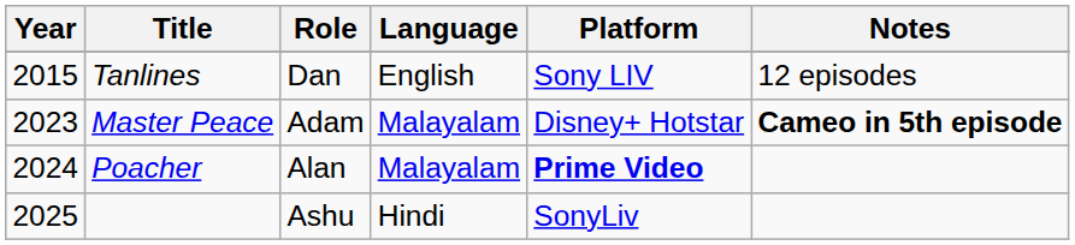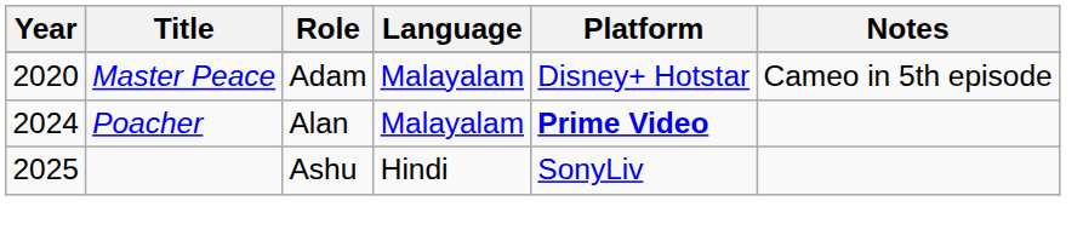 <table class="wikitable sortable">
 <tr>
 <th scope="col">Year</th>
 <th scope="col">Title</th>
 <th scope="col">Role</th>
 <th scope="col">Language</th>
 <th scope="col">Platform</th>
 <th scope="col" class="unsortable">Notes</th>
 </tr>
 <tr>
 </tr>
 <tr>
-<td>2015</td>
-<td><em>Tanlines</em></td>
-<td>Dan</td>
-<td>English</td>
-<td><a href='#'>Sony LIV</a></td>
-<td>12 episodes</td>
-</tr>
-<tr>
-<td>2023</td>
+<td>2020</td>
 <td><em><a href='#'>Master Peace</a></em></td>
 <td>Adam</td>
 <td><a href='#'>Malayalam</a></td>
 <td><a href='#'>Disney+ Hotstar</a></td>
-<td><strong>Cameo in 5th episode</strong></td>
+<td>Cameo in 5th episode</td>
 </tr>
 <tr>
 <td>2024</td>
 <td><em><a href='#'>Poacher</a></em></td>
 <td>Alan</td>
 <td><a href='#'>Malayalam</a></td>
 <td><strong><a href='#'>Prime Video</a></strong></td>
 <td></td>
 </tr>
 <tr>
 <td>2025</td>
 <td></td>
 <td>Ashu</td>
 <td>Hindi</td>
 <td><a href='#'>SonyLiv</a></td>
 <td></td>
 </tr>
 </table>
